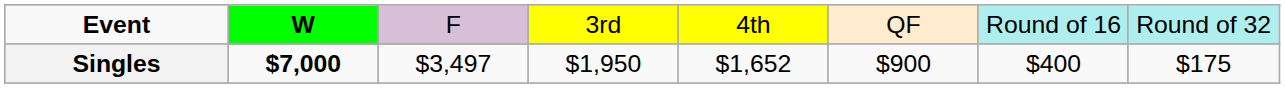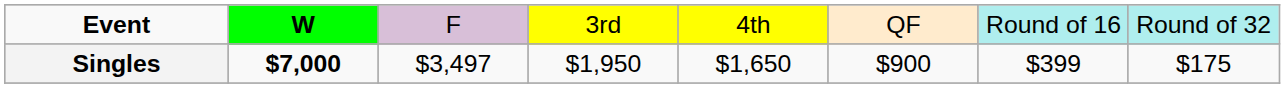 <table class=wikitable style=font-size:95%;text-align:center>
 <tr>
 <td style="width:130px"><strong>Event</strong></td>
 <td style="width:85px; background:lime"><strong>W</strong></td>
 <td style="width:85px; background:thistle">F</td>
 <td style="width:85px; background:#ffff00">3rd</td>
 <td style="width:85px; background:#ffff00">4th</td>
 <td style="width:85px; background:#ffebcd">QF</td>
 <td style="width:85px; background:#afeeee">Round of 16</td>
 <td style="width:85px; background:#afeeee">Round of 32</td>
 </tr>
 <tr>
 <th style=background:#f3f3f3>Singles </th>
 <td><strong>$7,000</strong></td>
 <td>$3,497</td>
 <td>$1,950</td>
-<td>$1,652</td>
+<td>$1,650</td>
 <td>$900</td>
-<td>$400</td>
+<td>$399</td>
 <td>$175</td>
 </tr>
 </table>
